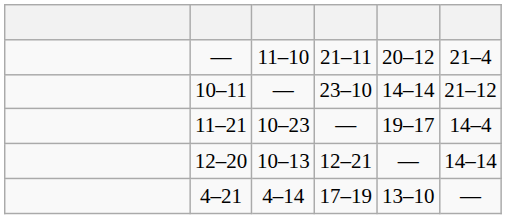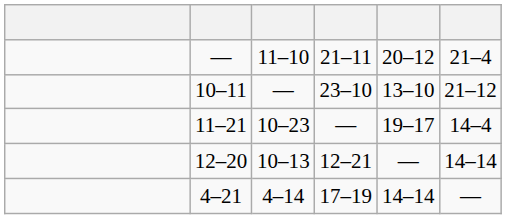 <table class="wikitable" style="text-align:center; font-size:90%;">
 <tr>
 <th width=120> </th>
 <th></th>
 <th></th>
 <th></th>
 <th></th>
 <th></th>
 </tr>
 <tr>
 <td style="text-align:right;"></td>
 <td>—</td>
 <td>11–10</td>
 <td>21–11</td>
 <td>20–12</td>
 <td>21–4</td>
 </tr>
 <tr>
 <td style="text-align:right;"></td>
 <td>10–11</td>
 <td>—</td>
 <td>23–10</td>
-<td>14–14</td>
+<td>13–10</td>
 <td>21–12</td>
 </tr>
 <tr>
 <td style="text-align:right;"></td>
 <td>11–21</td>
 <td>10–23</td>
 <td>—</td>
 <td>19–17</td>
 <td>14–4</td>
 </tr>
 <tr>
 <td style="text-align:right;"></td>
 <td>12–20</td>
 <td>10–13</td>
 <td>12–21</td>
 <td>—</td>
 <td>14–14</td>
 </tr>
 <tr>
 <td style="text-align:right;"></td>
 <td>4–21</td>
 <td>4–14</td>
 <td>17–19</td>
-<td>13–10</td>
+<td>14–14</td>
 <td>—</td>
 </tr>
 </table>
